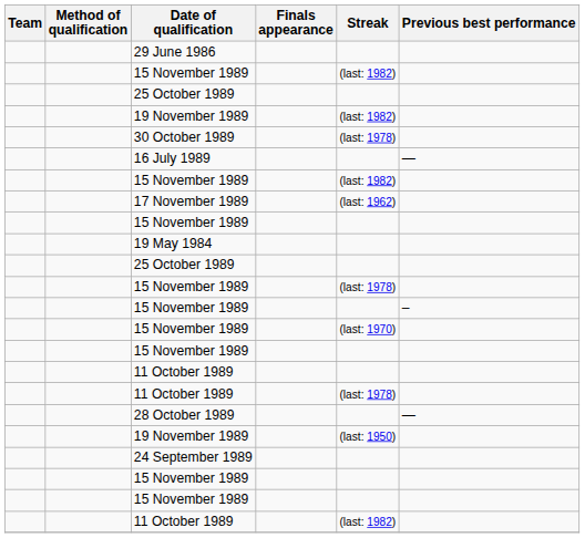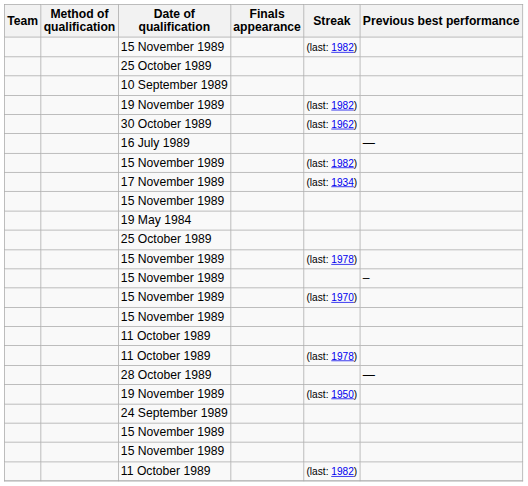 <table class="wikitable sortable" style="text-align: left;">
 <tr>
 <th>Team</th>
 <th>Method of<br>qualification</th>
 <th>Date of<br>qualification</th>
 <th>Finals<br>appearance</th>
 <th>Streak</th>
 <th>Previous best performance</th>
-</tr>
-<tr>
-<td></td>
-<td></td>
-<td>29 June 1986</td>
-<td></td>
-<td></td>
-<td></td>
 </tr>
 <tr>
 <td></td>
 <td></td>
 <td>15 November 1989</td>
 <td></td>
 <td> <small>(last: <a href='#'>1982</a>)</small></td>
 <td></td>
 </tr>
 <tr>
 <td></td>
 <td></td>
 <td>25 October 1989</td>
 <td></td>
 <td></td>
 <td></td>
 </tr>
 <tr>
 <td></td>
 <td></td>
+<td>10 September 1989</td>
+<td></td>
+<td></td>
+<td></td>
+</tr>
+<tr>
+<td></td>
+<td></td>
 <td>19 November 1989</td>
 <td></td>
 <td> <small>(last: <a href='#'>1982</a>)</small></td>
 <td></td>
 </tr>
 <tr>
 <td></td>
 <td></td>
 <td>30 October 1989</td>
 <td></td>
-<td> <small>(last: <a href='#'>1978</a>)</small></td>
+<td> <small>(last: <a href='#'>1962</a>)</small></td>
 <td></td>
 </tr>
 <tr>
 <td></td>
 <td></td>
 <td>16 July 1989</td>
 <td></td>
 <td></td>
 <td>—</td>
 </tr>
 <tr>
 <td></td>
 <td></td>
 <td>15 November 1989</td>
 <td></td>
 <td> <small>(last: <a href='#'>1982</a>)</small></td>
 <td></td>
 </tr>
 <tr>
 <td></td>
 <td></td>
 <td>17 November 1989</td>
 <td></td>
-<td> <small>(last: <a href='#'>1962</a>)</small></td>
+<td> <small>(last: <a href='#'>1934</a>)</small></td>
 <td></td>
 </tr>
 <tr>
 <td></td>
 <td></td>
 <td>15 November 1989</td>
 <td></td>
 <td></td>
 <td></td>
 </tr>
 <tr>
 <td></td>
 <td></td>
 <td>19 May 1984</td>
 <td></td>
 <td></td>
 <td></td>
 </tr>
 <tr>
 <td></td>
 <td></td>
 <td>25 October 1989</td>
 <td></td>
 <td></td>
 <td></td>
 </tr>
 <tr>
 <td></td>
 <td></td>
 <td>15 November 1989</td>
 <td></td>
 <td> <small>(last: <a href='#'>1978</a>)</small></td>
 <td></td>
 </tr>
 <tr>
 <td></td>
 <td></td>
 <td>15 November 1989</td>
 <td></td>
 <td></td>
 <td>–</td>
 </tr>
 <tr>
 <td></td>
 <td></td>
 <td>15 November 1989</td>
 <td></td>
 <td> <small>(last: <a href='#'>1970</a>)</small></td>
 <td></td>
 </tr>
 <tr>
 <td></td>
 <td></td>
 <td>15 November 1989</td>
 <td></td>
 <td></td>
 <td></td>
 </tr>
 <tr>
 <td></td>
 <td></td>
 <td>11 October 1989</td>
 <td></td>
 <td></td>
 <td></td>
 </tr>
 <tr>
 <td></td>
 <td></td>
 <td>11 October 1989</td>
 <td></td>
 <td> <small>(last: <a href='#'>1978</a>)</small></td>
 <td></td>
 </tr>
 <tr>
 <td></td>
 <td></td>
 <td>28 October 1989</td>
 <td></td>
 <td></td>
 <td>—</td>
 </tr>
 <tr>
 <td></td>
 <td></td>
 <td>19 November 1989</td>
 <td></td>
 <td> <small>(last: <a href='#'>1950</a>)</small></td>
 <td></td>
 </tr>
 <tr>
 <td></td>
 <td></td>
 <td>24 September 1989</td>
 <td></td>
 <td></td>
 <td></td>
 </tr>
 <tr>
 <td></td>
 <td></td>
 <td>15 November 1989</td>
 <td></td>
 <td></td>
 <td></td>
 </tr>
 <tr>
 <td></td>
 <td></td>
 <td>15 November 1989</td>
 <td></td>
 <td></td>
 <td></td>
 </tr>
 <tr>
 <td></td>
 <td></td>
 <td>11 October 1989</td>
 <td></td>
 <td> <small>(last: <a href='#'>1982</a>)</small></td>
 <td></td>
 </tr>
 <tr>
 </tr>
 </table>
